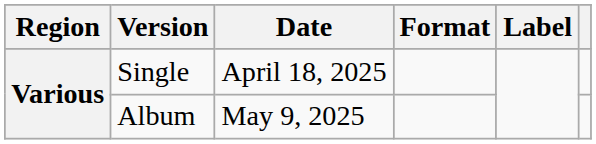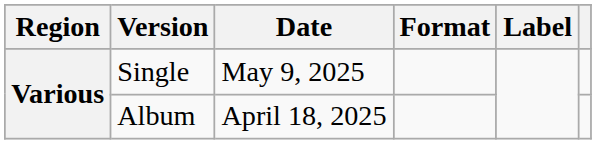 <table class="wikitable plainrowheaders">
 <tr>
 <th scope="col">Region</th>
 <th scope="col">Version</th>
 <th scope="col">Date</th>
 <th scope="col">Format</th>
 <th scope="col">Label</th>
 <th scope="col"></th>
 </tr>
 <tr>
 <th rowspan="2" scope="row">Various</th>
 <td>Single</td>
-<td>April 18, 2025</td>
+<td>May 9, 2025</td>
 <td></td>
 <td rowspan="2"></td>
 <td></td>
 </tr>
 <tr>
 <td>Album</td>
-<td>May 9, 2025</td>
+<td>April 18, 2025</td>
 <td></td>
 <td></td>
 </tr>
 </table>
